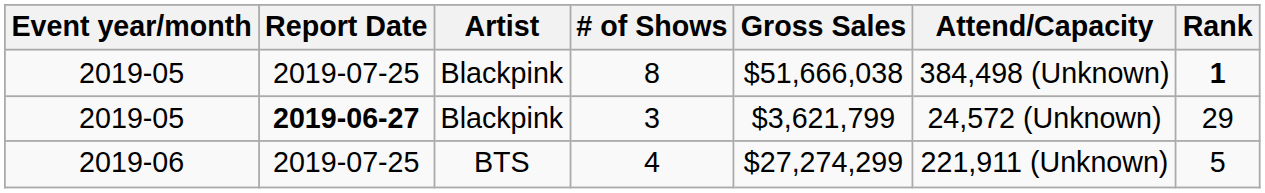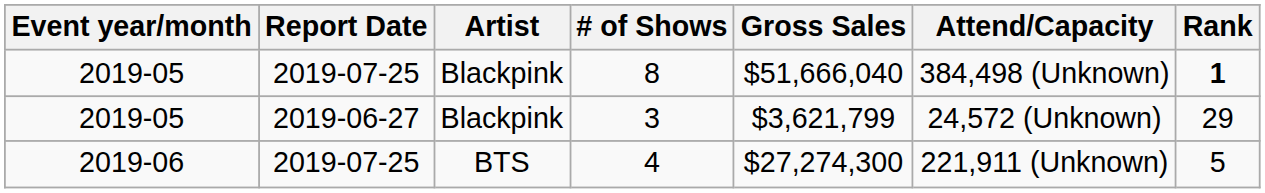 <table class="wikitable sortable" style="text-align:center">
 <tr>
 <th>Event year/month</th>
 <th>Report Date</th>
 <th>Artist</th>
 <th># of Shows</th>
 <th>Gross Sales</th>
 <th>Attend/Capacity</th>
 <th>Rank</th>
 </tr>
 <tr>
 <td>2019-05</td>
 <td>2019-07-25</td>
 <td>Blackpink</td>
 <td>8</td>
-<td>$51,666,038</td>
+<td>$51,666,040</td>
 <td>384,498 (Unknown)</td>
 <td><span><strong>1</strong></span></td>
 </tr>
 <tr>
 <td>2019-05</td>
-<td><strong>2019-06-27</strong></td>
+<td>2019-06-27</td>
 <td>Blackpink</td>
 <td>3</td>
 <td>$3,621,799</td>
 <td>24,572 (Unknown)</td>
 <td>29</td>
 </tr>
 <tr>
 <td>2019-06</td>
 <td>2019-07-25</td>
 <td>BTS</td>
 <td>4</td>
-<td>$27,274,299</td>
+<td>$27,274,300</td>
 <td>221,911 (Unknown)</td>
 <td>5</td>
 </tr>
 </table>
